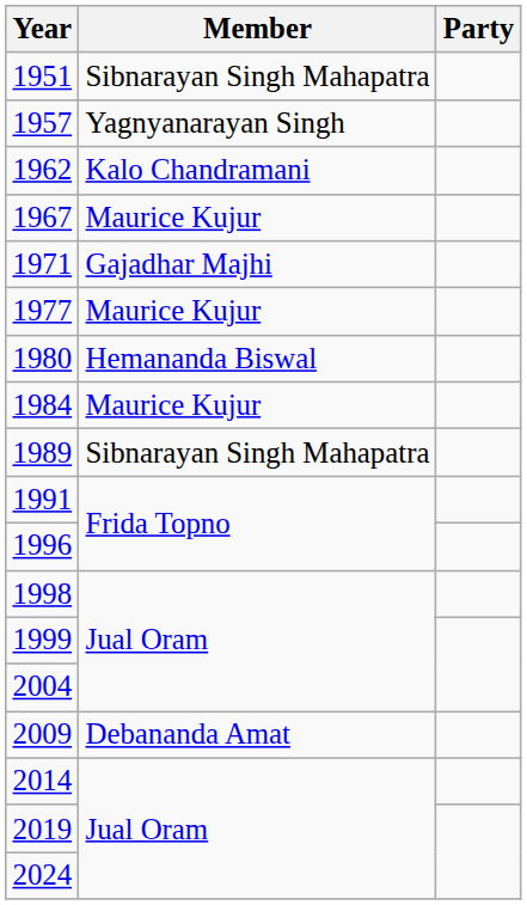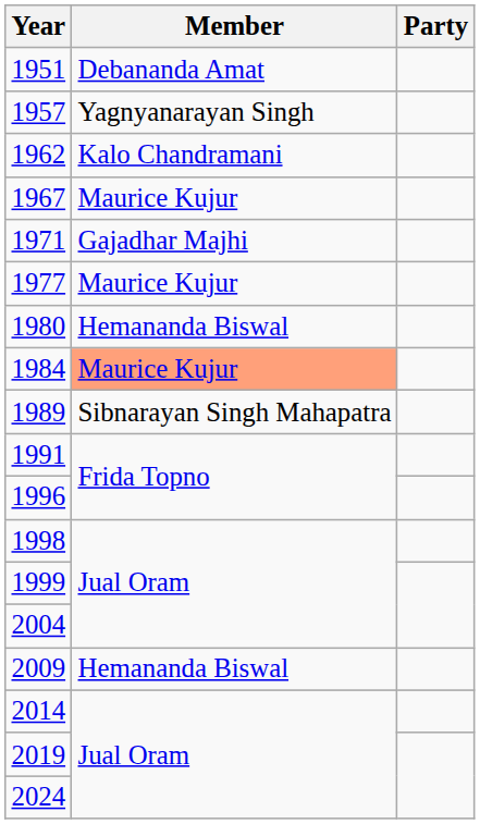 <table class="wikitable">
 <tr>
 <th>Year</th>
 <th>Member</th>
 <th colspan="2">Party</th>
 </tr>
 <tr>
 <td><a href='#'>1951</a></td>
-<td>Sibnarayan Singh Mahapatra</td>
+<td><a href='#'>Debananda Amat</a></td>
 <td></td>
 </tr>
 <tr>
 <td><a href='#'>1957</a></td>
 <td>Yagnyanarayan Singh</td>
 <td></td>
 </tr>
 <tr>
 <td><a href='#'>1962</a></td>
 <td><a href='#'>Kalo Chandramani</a></td>
 </tr>
 <tr>
 <td><a href='#'>1967</a></td>
 <td><a href='#'>Maurice Kujur</a></td>
 <td></td>
 </tr>
 <tr>
 <td><a href='#'>1971</a></td>
 <td><a href='#'>Gajadhar Majhi</a></td>
 <td></td>
 </tr>
 <tr>
 <td><a href='#'>1977</a></td>
 <td><a href='#'>Maurice Kujur</a></td>
 <td></td>
 </tr>
 <tr>
 <td><a href='#'>1980</a></td>
 <td><a href='#'>Hemananda Biswal</a></td>
 <td></td>
 </tr>
 <tr>
 <td><a href='#'>1984</a></td>
-<td><a href='#'>Maurice Kujur</a></td>
+<td style="background: lightsalmon;"><a href='#'>Maurice Kujur</a></td>
 <td></td>
 </tr>
 <tr>
 <td><a href='#'>1989</a></td>
 <td>Sibnarayan Singh Mahapatra</td>
 <td></td>
 </tr>
 <tr>
 <td><a href='#'>1991</a></td>
 <td rowspan="2"><a href='#'>Frida Topno</a></td>
 <td></td>
 </tr>
 <tr>
 <td><a href='#'>1996</a></td>
 </tr>
 <tr>
 <td><a href='#'>1998</a></td>
 <td rowspan="3"><a href='#'>Jual Oram</a></td>
 <td></td>
 </tr>
 <tr>
 <td><a href='#'>1999</a></td>
 </tr>
 <tr>
 <td><a href='#'>2004</a></td>
 </tr>
 <tr>
 <td><a href='#'>2009</a></td>
-<td><a href='#'>Debananda Amat</a></td>
+<td><a href='#'>Hemananda Biswal</a></td>
 <td></td>
 </tr>
 <tr>
 <td><a href='#'>2014</a></td>
 <td rowspan="3"><a href='#'>Jual Oram</a></td>
 <td></td>
 </tr>
 <tr>
 <td><a href='#'>2019</a></td>
 </tr>
 <tr>
 <td><a href='#'>2024</a></td>
 </tr>
 </table>
